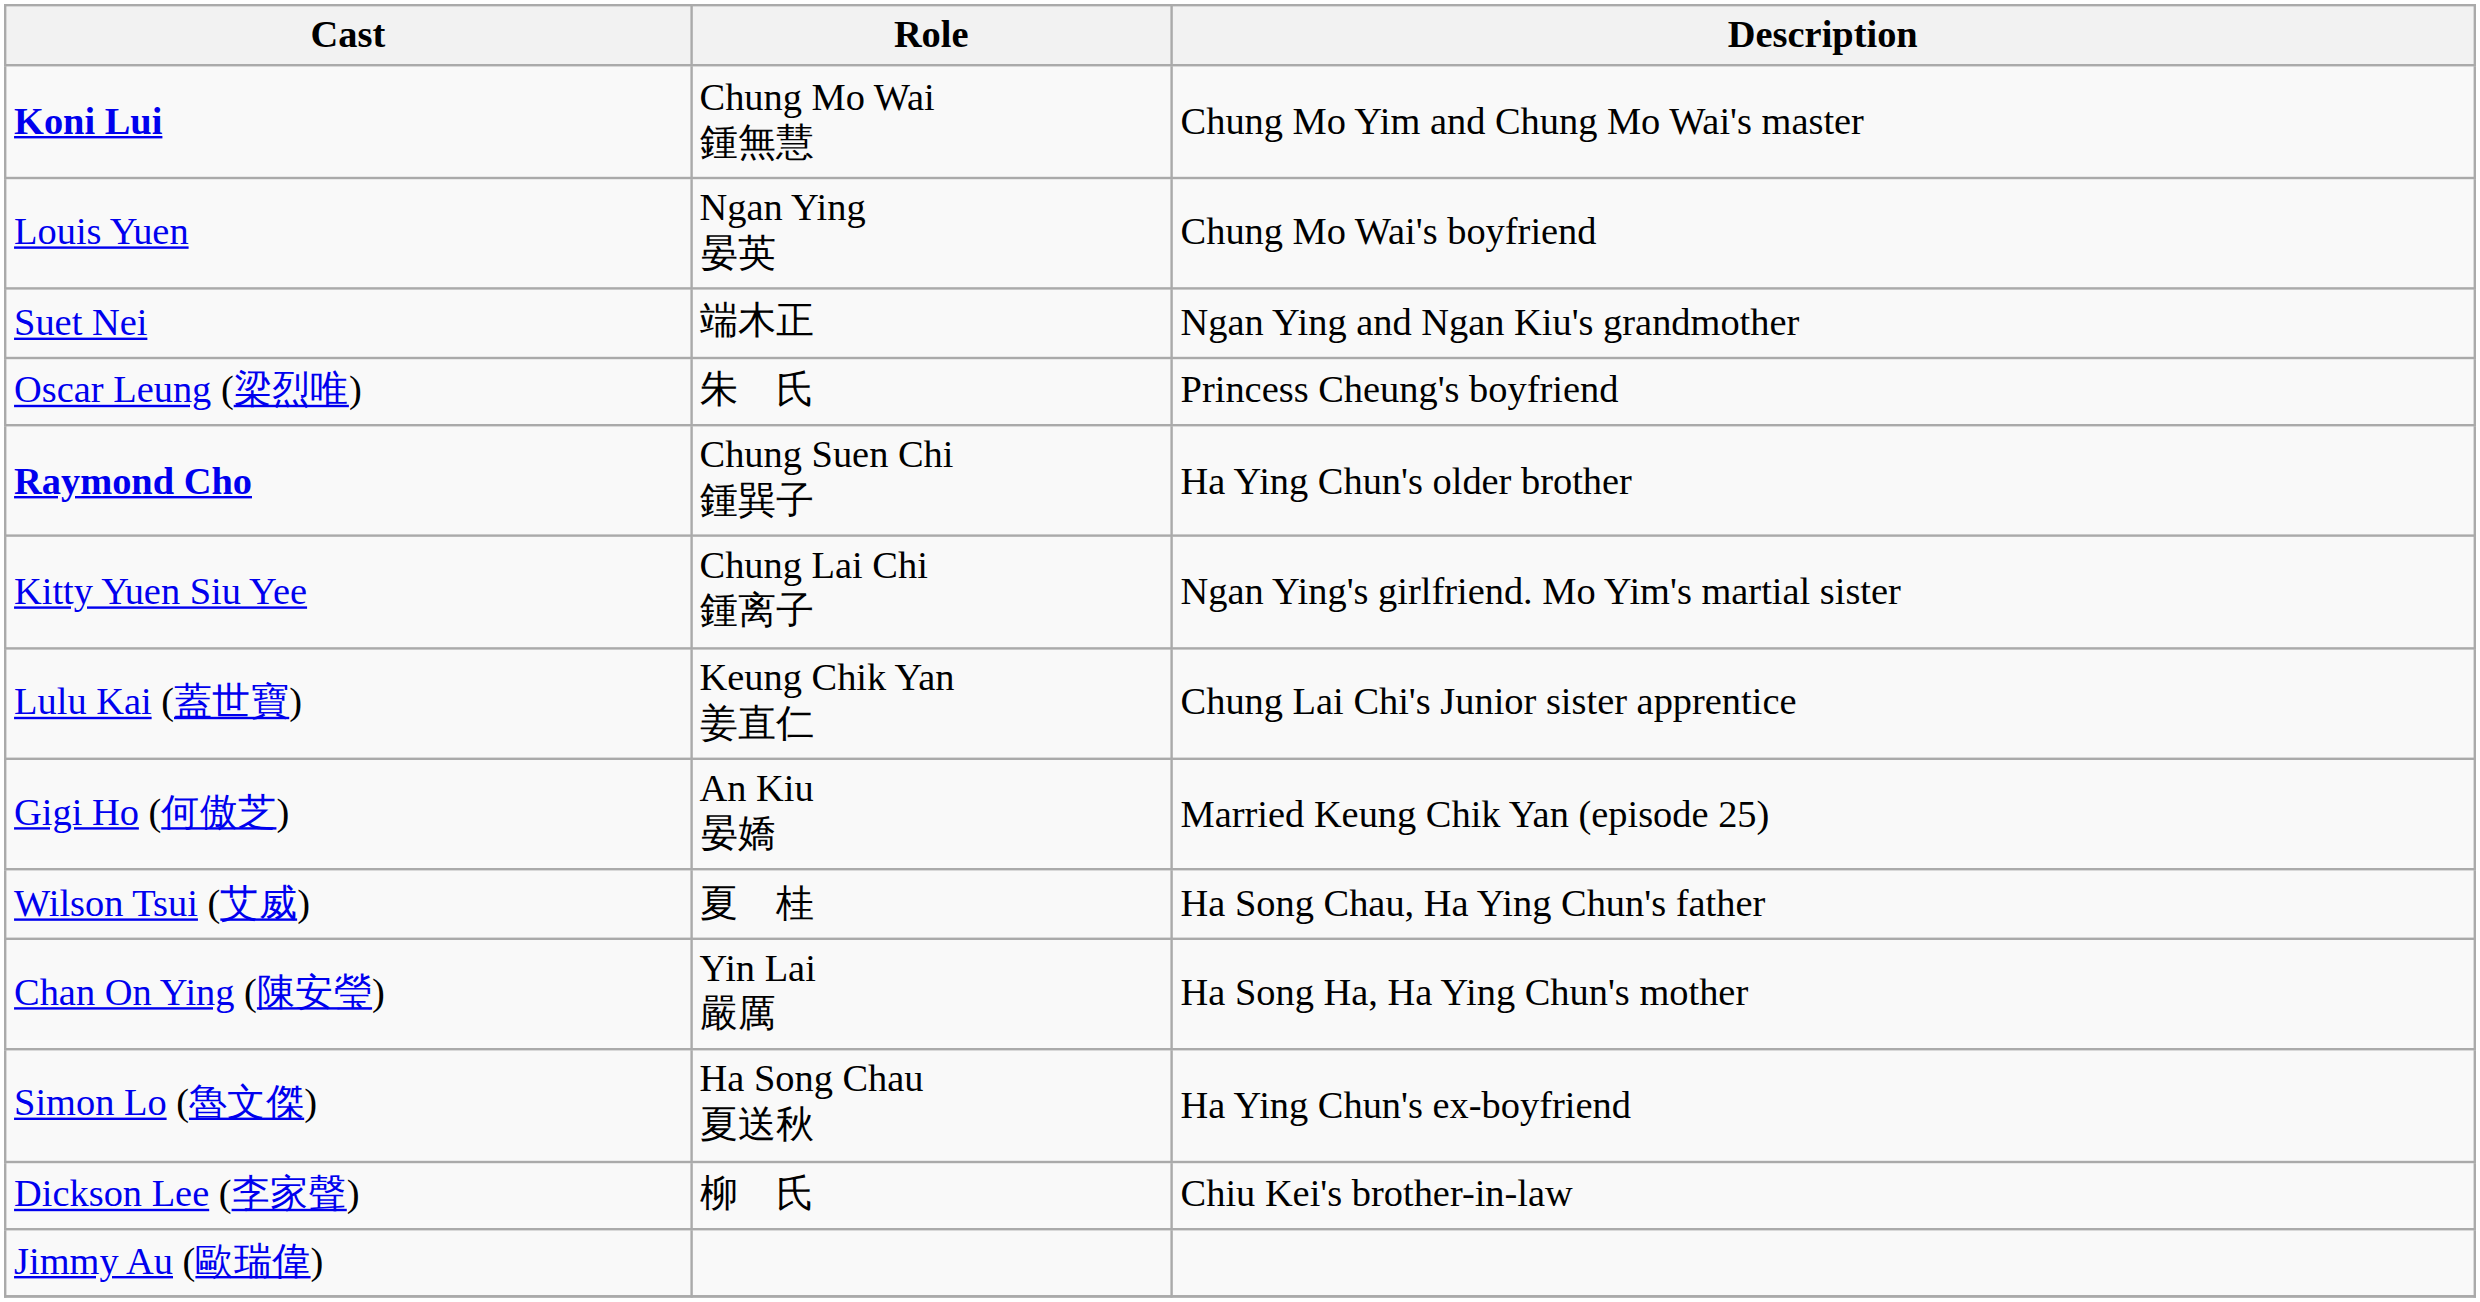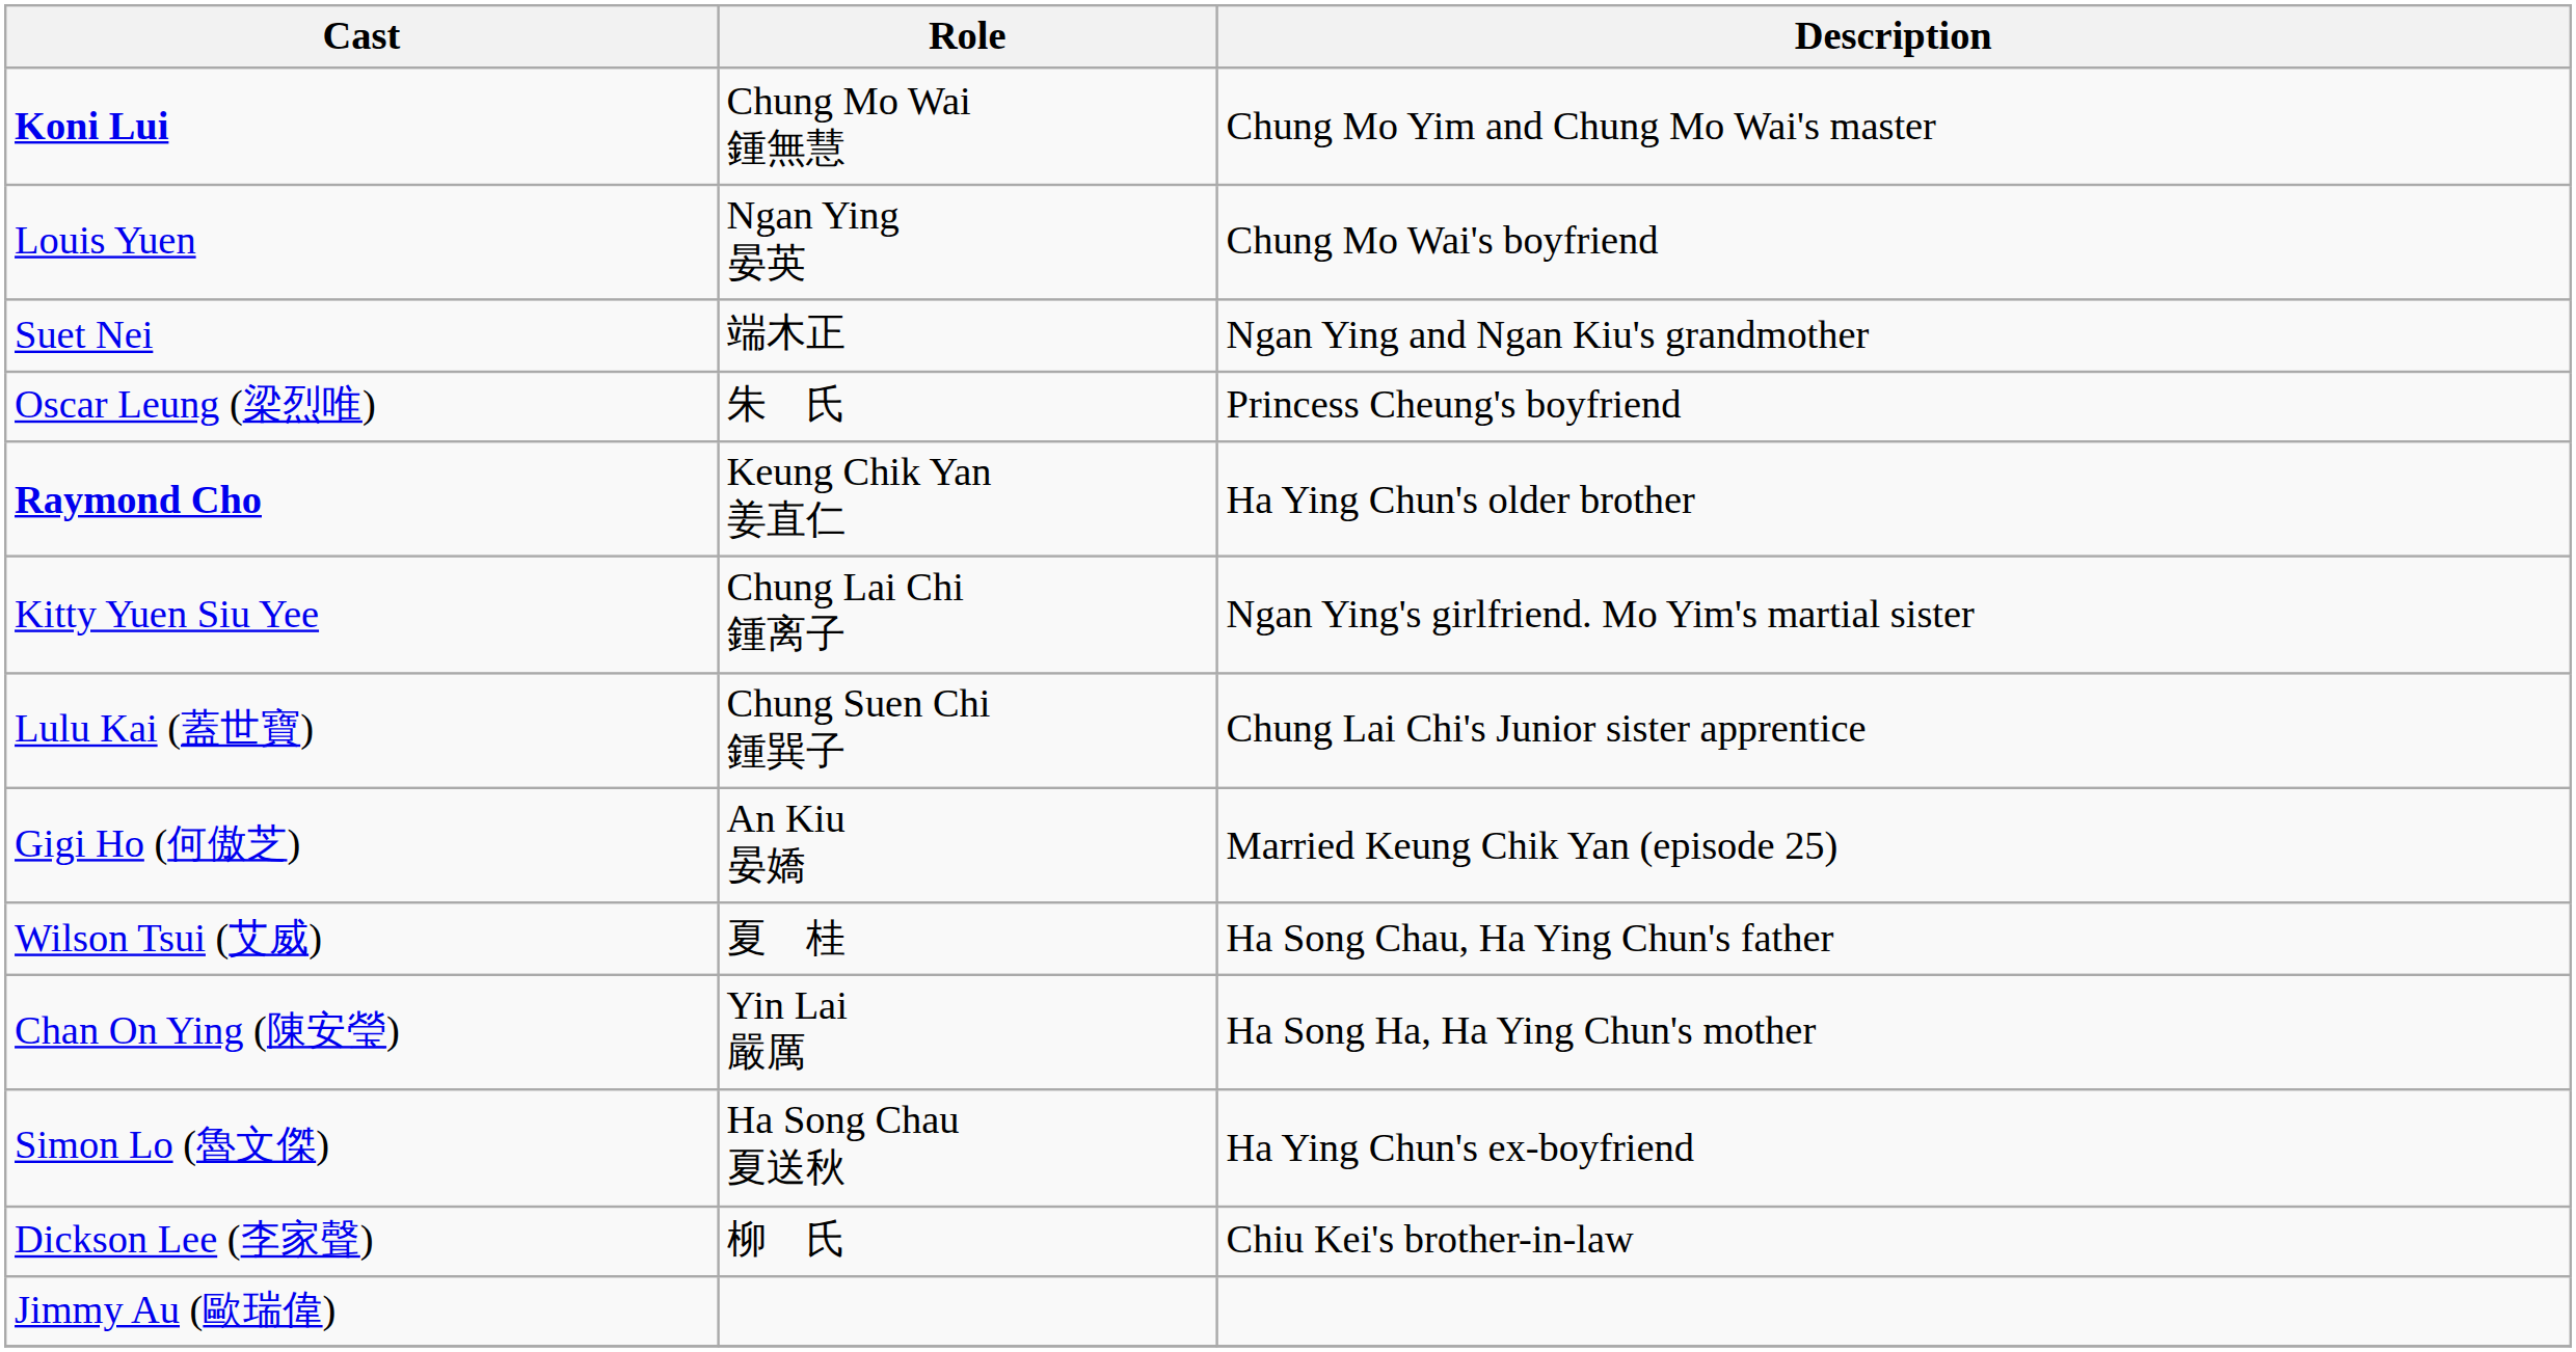 <table class="wikitable" width="65%">
 <tr>
 <th>Cast</th>
 <th>Role</th>
 <th>Description</th>
 </tr>
 <tr>
 <td><strong><a href='#'>Koni Lui</a></strong></td>
 <td>Chung Mo Wai<br>鍾無慧</td>
 <td>Chung Mo Yim and Chung Mo Wai's master</td>
 </tr>
 <tr>
 <td><a href='#'>Louis Yuen</a></td>
 <td>Ngan Ying<br>晏英</td>
 <td>Chung Mo Wai's boyfriend</td>
 </tr>
 <tr>
 <td><a href='#'>Suet Nei</a></td>
 <td>端木正</td>
 <td>Ngan Ying and Ngan Kiu's grandmother</td>
 </tr>
 <tr>
 <td><a href='#'>Oscar Leung</a> (<a href='#'>梁烈唯</a>)</td>
 <td>朱　氏</td>
 <td>Princess Cheung's boyfriend</td>
 </tr>
 <tr>
 <td><strong><a href='#'>Raymond Cho</a></strong></td>
-<td>Chung Suen Chi<br>鍾巽子</td>
+<td>Keung Chik Yan<br>姜直仁</td>
 <td>Ha Ying Chun's older brother</td>
 </tr>
 <tr>
 <td><a href='#'>Kitty Yuen Siu Yee</a></td>
 <td>Chung Lai Chi<br>鍾离子</td>
 <td>Ngan Ying's girlfriend. Mo Yim's martial sister</td>
 </tr>
 <tr>
 <td><a href='#'>Lulu Kai</a> (<a href='#'>蓋世寶</a>)</td>
-<td>Keung Chik Yan<br>姜直仁</td>
+<td>Chung Suen Chi<br>鍾巽子</td>
 <td>Chung Lai Chi's Junior sister apprentice</td>
 </tr>
 <tr>
 <td><a href='#'>Gigi Ho</a> (<a href='#'>何傲芝</a>)</td>
 <td>An Kiu<br>晏嬌</td>
 <td>Married Keung Chik Yan (episode 25)</td>
 </tr>
 <tr>
 <td><a href='#'>Wilson Tsui</a> (<a href='#'>艾威</a>)</td>
 <td>夏　桂</td>
 <td>Ha Song Chau, Ha Ying Chun's father</td>
 </tr>
 <tr>
 <td><a href='#'>Chan On Ying</a> (<a href='#'>陳安瑩</a>)</td>
 <td>Yin Lai<br>嚴厲</td>
 <td>Ha Song Ha, Ha Ying Chun's mother</td>
 </tr>
 <tr>
 <td><a href='#'>Simon Lo</a> (<a href='#'>魯文傑</a>)</td>
 <td>Ha Song Chau<br>夏送秋</td>
 <td>Ha Ying Chun's ex-boyfriend</td>
 </tr>
 <tr>
 <td><a href='#'>Dickson Lee</a> (<a href='#'>李家聲</a>)</td>
 <td>柳　氏</td>
 <td>Chiu Kei's brother-in-law</td>
 </tr>
 <tr>
 <td><a href='#'>Jimmy Au</a> (<a href='#'>歐瑞偉</a>)</td>
 <td></td>
 <td></td>
 </tr>
 <tr>
 </tr>
 </table>
